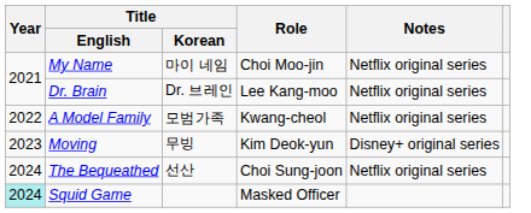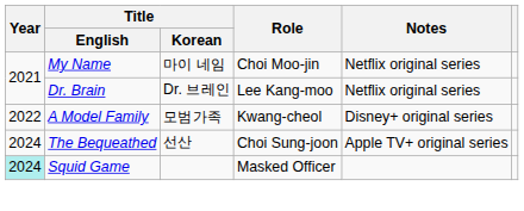 <table class="wikitable sortable plainrowheaders">
 <tr>
 <th rowspan="2" scope="col">Year</th>
 <th colspan="2" scope="col">Title</th>
 <th rowspan="2" scope="col">Role</th>
 <th rowspan="2" scope="col" class="unsortable">Notes</th>
 <th rowspan="2" scope="col" class="unsortable"></th>
 </tr>
 <tr>
 <th>English</th>
 <th>Korean</th>
 </tr>
 <tr>
 <td rowspan="2">2021</td>
 <td><em><a href='#'>My Name</a></em></td>
 <td>마이 네임</td>
 <td>Choi Moo-jin</td>
 <td>Netflix original series</td>
 <td></td>
 </tr>
 <tr>
 <td><em><a href='#'>Dr. Brain</a></em></td>
 <td>Dr. 브레인</td>
 <td>Lee Kang-moo</td>
 <td>Netflix original series</td>
 <td></td>
 </tr>
 <tr>
 <td rowspan="1">2022</td>
 <td><em><a href='#'>A Model Family</a></em></td>
 <td>모범가족</td>
 <td>Kwang-cheol</td>
-<td>Netflix original series</td>
-<td></td>
-</tr>
-<tr>
-<td>2023</td>
-<td><em><a href='#'>Moving</a></em></td>
-<td>무빙</td>
-<td>Kim Deok-yun</td>
 <td>Disney+ original series</td>
 <td></td>
 </tr>
 <tr>
 <td>2024</td>
 <td><em><a href='#'>The Bequeathed</a></em></td>
 <td>선산</td>
 <td>Choi Sung-joon</td>
-<td>Netflix original series</td>
+<td>Apple TV+ original series</td>
 <td></td>
 </tr>
 <tr>
 <td style="background: paleturquoise;">2024</td>
 <td><em><a href='#'>Squid Game</a></em></td>
 <td></td>
 <td>Masked Officer</td>
 <td></td>
 <td></td>
 </tr>
 </table>
